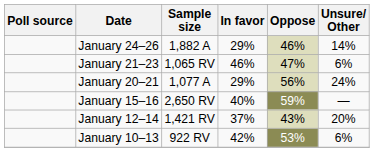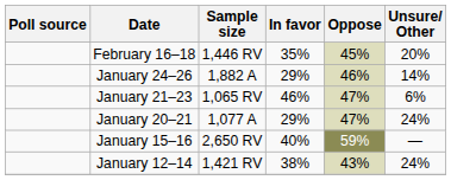 <table class="wikitable sortable collapsible" style="text-align:center;line-height:17px">
 <tr>
 <th>Poll source</th>
 <th>Date</th>
 <th>Sample<br>size</th>
 <th>In favor</th>
 <th>Oppose</th>
 <th>Unsure/<br>Other</th>
+</tr>
+<tr>
+<td></td>
+<td>February 16–18</td>
+<td>1,446 RV</td>
+<td>35%</td>
+<td style="background:#DEDEBD;">45%</td>
+<td>20%</td>
 </tr>
 <tr>
 <td></td>
 <td>January 24–26</td>
 <td>1,882 A</td>
 <td>29%</td>
 <td style="background:#DEDEBD;">46%</td>
 <td>14%</td>
 </tr>
 <tr>
 <td></td>
 <td>January 21–23</td>
 <td>1,065 RV</td>
 <td>46%</td>
 <td style="background:#DEDEBD;">47%</td>
 <td>6%</td>
 </tr>
 <tr>
 <td></td>
 <td>January 20–21</td>
 <td>1,077 A</td>
 <td>29%</td>
-<td style="background:#DEDEBD;">56%</td>
+<td style="background:#DEDEBD;">47%</td>
 <td>24%</td>
 </tr>
 <tr>
 <td></td>
 <td>January 15–16</td>
 <td>2,650 RV</td>
 <td>40%</td>
 <td style="background:#8B8B54; color: white">59%</td>
 <td>—</td>
 </tr>
 <tr>
 <td></td>
 <td>January 12–14</td>
 <td>1,421	RV</td>
-<td>37%</td>
+<td>38%</td>
 <td style="background:#DEDEBD;">43%</td>
-<td>20%</td>
-</tr>
-<tr>
-<td></td>
-<td>January 10–13</td>
-<td>922 RV</td>
-<td>42%</td>
-<td style="background:#8B8B54; color: white">53%</td>
-<td>6%</td>
+<td>24%</td>
 </tr>
 <tr>
 </tr>
 </table>
